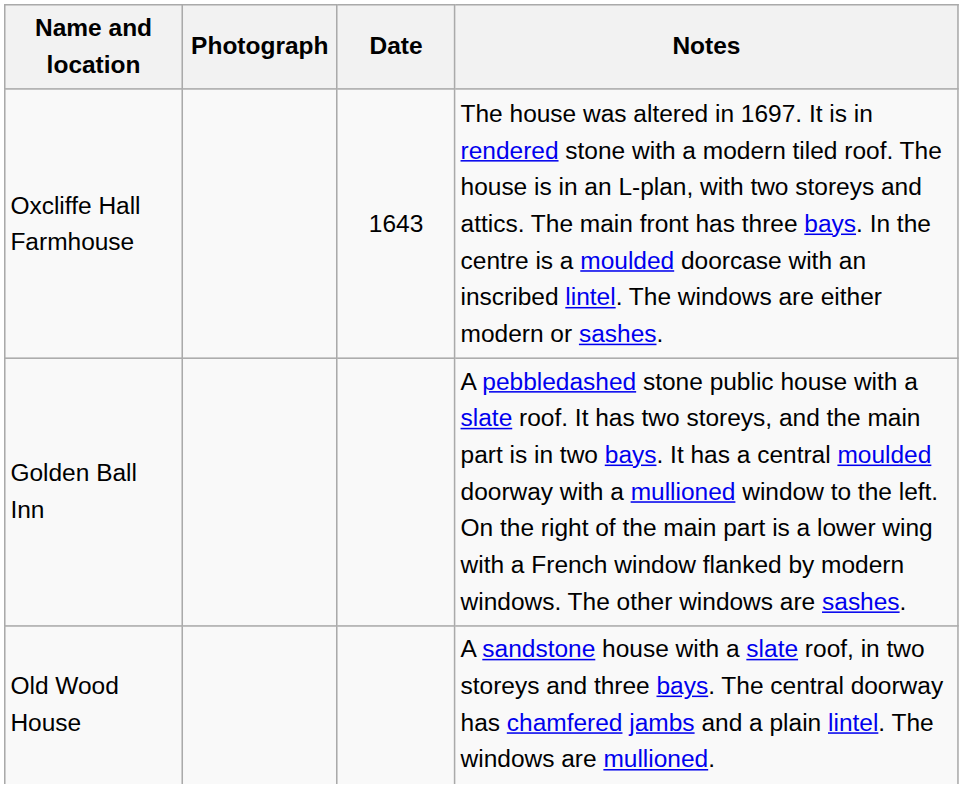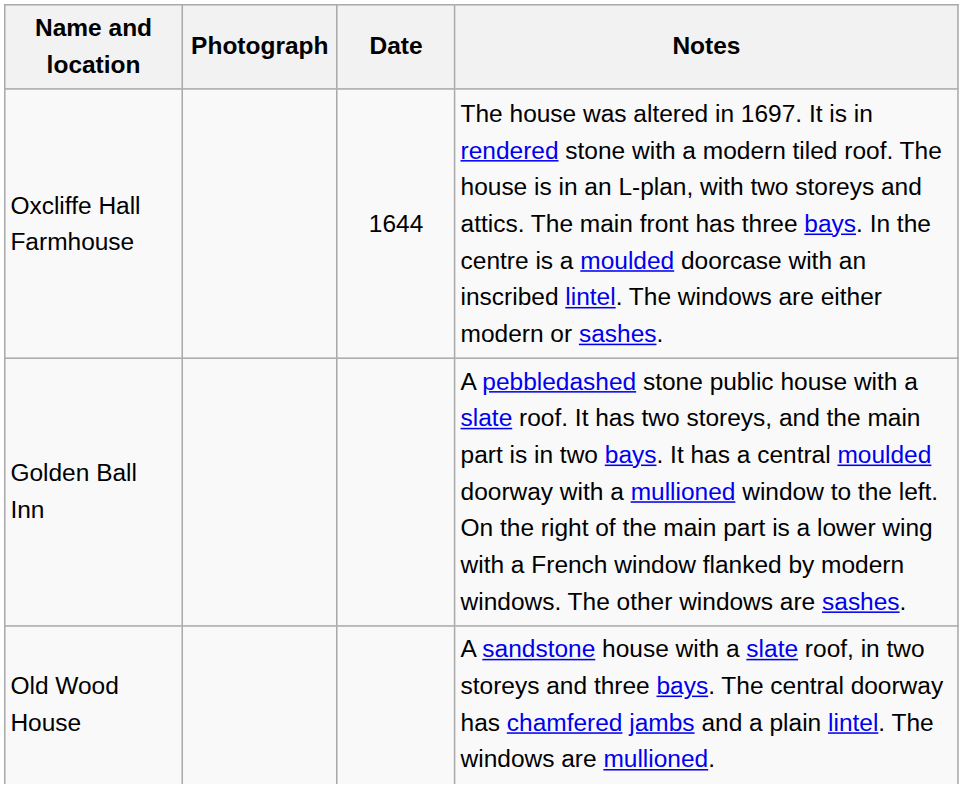 <table class="wikitable sortable plainrowheaders" style="width:100%;border:0px;text-align:left;line-height:150%;">
 <tr>
 <th scope="col"  style="width:150px">Name and location</th>
 <th scope="col"  style="width:100px" class="unsortable">Photograph</th>
 <th scope="col"  style="width:120px">Date</th>
 <th scope="col"  style="width:650px" class="unsortable">Notes</th>
 </tr>
 <tr>
 <td>Oxcliffe Hall Farmhouse<br><small></small></td>
 <td></td>
-<td align="center">1643</td>
+<td align="center">1644</td>
 <td>The house was altered in 1697.  It is in <a href='#'>rendered</a> stone with a modern tiled roof. The house is in an L-plan, with two storeys and attics.  The main front has three <a href='#'>bays</a>.  In the centre is a <a href='#'>moulded</a> doorcase with an inscribed <a href='#'>lintel</a>.  The windows are either modern or <a href='#'>sashes</a>.</td>
 </tr>
 <tr>
 <td>Golden Ball Inn<br><small></small></td>
 <td></td>
 <td align="center"></td>
 <td>A <a href='#'>pebbledashed</a> stone public house with a <a href='#'>slate</a> roof.  It has two storeys, and the main part is in two <a href='#'>bays</a>.  It has a central <a href='#'>moulded</a> doorway with a <a href='#'>mullioned</a> window to the left.  On the right of the main part is a lower wing with a French window flanked by modern windows.  The other windows are <a href='#'>sashes</a>.</td>
 </tr>
 <tr>
 <td>Old Wood House<br><small></small></td>
 <td></td>
 <td align="center"></td>
 <td>A <a href='#'>sandstone</a> house with a <a href='#'>slate</a> roof, in two storeys and three <a href='#'>bays</a>.  The central doorway has <a href='#'>chamfered</a> <a href='#'>jambs</a> and a plain <a href='#'>lintel</a>.  The windows are <a href='#'>mullioned</a>.</td>
 </tr>
 <tr>
 </tr>
 </table>
